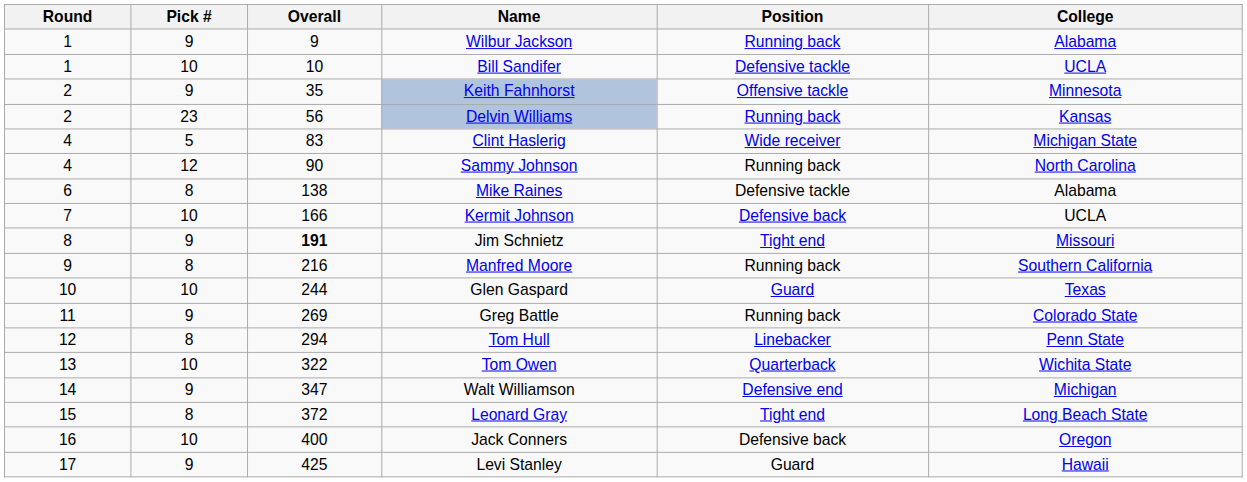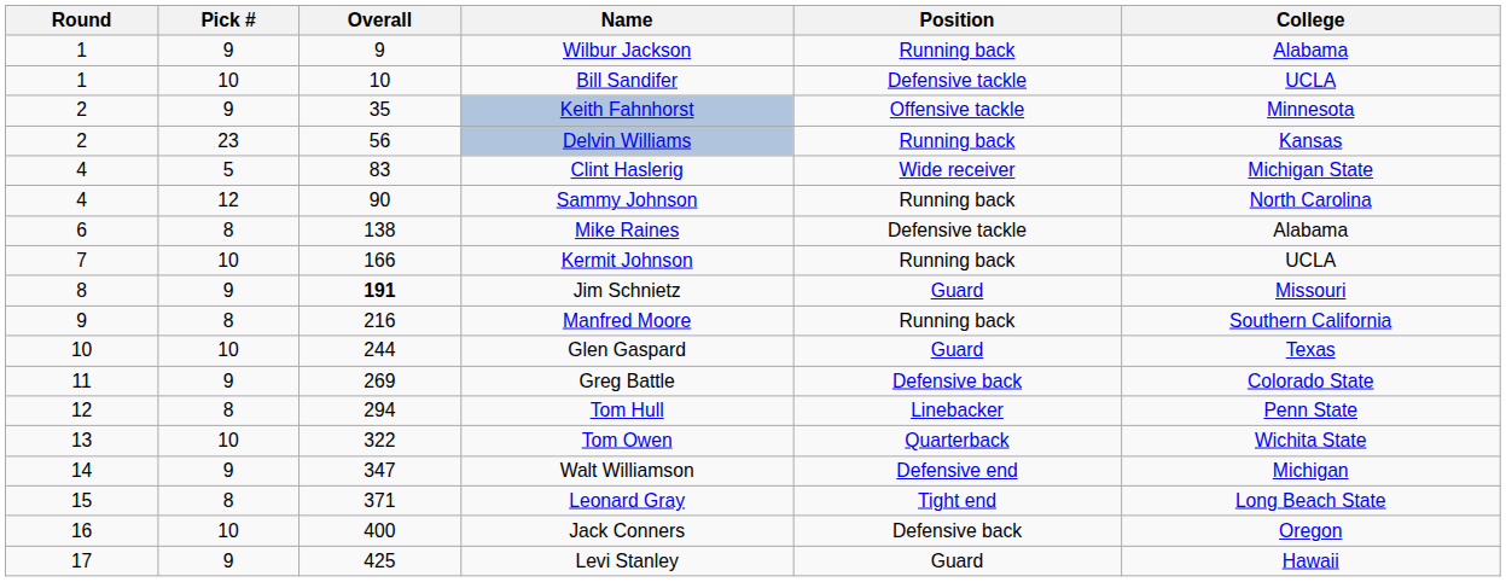 <table class="wikitable sortable sortable" style="width: 100%; text-align:center">
 <tr>
 <th>Round</th>
 <th>Pick #</th>
 <th>Overall</th>
 <th>Name</th>
 <th>Position</th>
 <th>College</th>
 </tr>
 <tr>
 <td>1</td>
 <td>9</td>
 <td>9</td>
 <td><a href='#'>Wilbur Jackson</a></td>
 <td><a href='#'>Running back</a></td>
 <td><a href='#'>Alabama</a></td>
 </tr>
 <tr>
 <td>1</td>
 <td>10</td>
 <td>10</td>
 <td><a href='#'>Bill Sandifer</a></td>
 <td><a href='#'>Defensive tackle</a></td>
 <td><a href='#'>UCLA</a></td>
 </tr>
 <tr>
 <td>2</td>
 <td>9</td>
 <td>35</td>
 <td bgcolor=lightsteelblue><a href='#'>Keith Fahnhorst</a></td>
 <td><a href='#'>Offensive tackle</a></td>
 <td><a href='#'>Minnesota</a></td>
 </tr>
 <tr>
 <td>2</td>
 <td>23</td>
 <td>56</td>
 <td bgcolor=lightsteelblue><a href='#'>Delvin Williams</a></td>
 <td><a href='#'>Running back</a></td>
 <td><a href='#'>Kansas</a></td>
 </tr>
 <tr>
 <td>4</td>
 <td>5</td>
 <td>83</td>
 <td><a href='#'>Clint Haslerig</a></td>
 <td><a href='#'>Wide receiver</a></td>
 <td><a href='#'>Michigan State</a></td>
 </tr>
 <tr>
 <td>4</td>
 <td>12</td>
 <td>90</td>
 <td><a href='#'>Sammy Johnson</a></td>
 <td>Running back</td>
 <td><a href='#'>North Carolina</a></td>
 </tr>
 <tr>
 <td>6</td>
 <td>8</td>
 <td>138</td>
 <td><a href='#'>Mike Raines</a></td>
 <td>Defensive tackle</td>
 <td>Alabama</td>
 </tr>
 <tr>
 <td>7</td>
 <td>10</td>
 <td>166</td>
 <td><a href='#'>Kermit Johnson</a></td>
-<td><a href='#'>Defensive back</a></td>
+<td>Running back</td>
 <td>UCLA</td>
 </tr>
 <tr>
 <td>8</td>
 <td>9</td>
 <td><strong>191</strong></td>
 <td>Jim Schnietz</td>
-<td><a href='#'>Tight end</a></td>
+<td><a href='#'>Guard</a></td>
 <td><a href='#'>Missouri</a></td>
 </tr>
 <tr>
 <td>9</td>
 <td>8</td>
 <td>216</td>
 <td><a href='#'>Manfred Moore</a></td>
 <td>Running back</td>
 <td><a href='#'>Southern California</a></td>
 </tr>
 <tr>
 <td>10</td>
 <td>10</td>
 <td>244</td>
 <td>Glen Gaspard</td>
 <td><a href='#'>Guard</a></td>
 <td><a href='#'>Texas</a></td>
 </tr>
 <tr>
 <td>11</td>
 <td>9</td>
 <td>269</td>
 <td>Greg Battle</td>
-<td>Running back</td>
+<td><a href='#'>Defensive back</a></td>
 <td><a href='#'>Colorado State</a></td>
 </tr>
 <tr>
 <td>12</td>
 <td>8</td>
 <td>294</td>
 <td><a href='#'>Tom Hull</a></td>
 <td><a href='#'>Linebacker</a></td>
 <td><a href='#'>Penn State</a></td>
 </tr>
 <tr>
 <td>13</td>
 <td>10</td>
 <td>322</td>
 <td><a href='#'>Tom Owen</a></td>
 <td><a href='#'>Quarterback</a></td>
 <td><a href='#'>Wichita State</a></td>
 </tr>
 <tr>
 <td>14</td>
 <td>9</td>
 <td>347</td>
 <td>Walt Williamson</td>
 <td><a href='#'>Defensive end</a></td>
 <td><a href='#'>Michigan</a></td>
 </tr>
 <tr>
 <td>15</td>
 <td>8</td>
-<td>372</td>
+<td>371</td>
 <td><a href='#'>Leonard Gray</a></td>
 <td><a href='#'>Tight end</a></td>
 <td><a href='#'>Long Beach State</a></td>
 </tr>
 <tr>
 <td>16</td>
 <td>10</td>
 <td>400</td>
 <td>Jack Conners</td>
 <td>Defensive back</td>
 <td><a href='#'>Oregon</a></td>
 </tr>
 <tr>
 <td>17</td>
 <td>9</td>
 <td>425</td>
 <td>Levi Stanley</td>
 <td>Guard</td>
 <td><a href='#'>Hawaii</a></td>
 </tr>
 </table>
